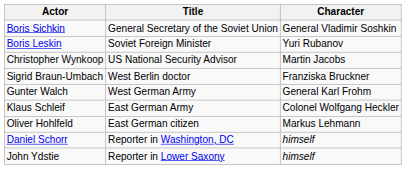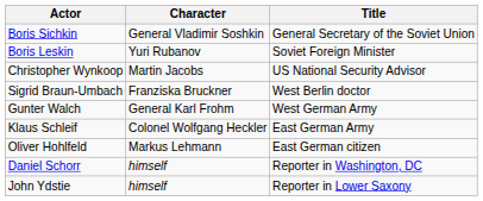 <table class="wikitable">
 <tr>
 <th>Actor</th>
+<th>Character</th>
 <th>Title</th>
-<th>Character</th>
 </tr>
 <tr>
 <td><a href='#'>Boris Sichkin</a></td>
+<td>General Vladimir Soshkin</td>
 <td>General Secretary of the Soviet Union</td>
-<td>General Vladimir Soshkin</td>
 </tr>
 <tr>
 <td><a href='#'>Boris Leskin</a></td>
+<td>Yuri Rubanov</td>
 <td>Soviet Foreign Minister</td>
-<td>Yuri Rubanov</td>
 </tr>
 <tr>
 <td>Christopher Wynkoop</td>
+<td>Martin Jacobs</td>
 <td>US National Security Advisor</td>
-<td>Martin Jacobs</td>
 </tr>
 <tr>
 <td>Sigrid Braun-Umbach</td>
+<td>Franziska Bruckner</td>
 <td>West Berlin doctor</td>
-<td>Franziska Bruckner</td>
 </tr>
 <tr>
 <td>Gunter Walch</td>
+<td>General Karl Frohm</td>
 <td>West German Army</td>
-<td>General Karl Frohm</td>
 </tr>
 <tr>
 <td>Klaus Schleif</td>
+<td>Colonel Wolfgang Heckler</td>
 <td>East German Army</td>
-<td>Colonel Wolfgang Heckler</td>
 </tr>
 <tr>
 <td>Oliver Hohlfeld</td>
+<td>Markus Lehmann</td>
 <td>East German citizen</td>
-<td>Markus Lehmann</td>
 </tr>
 <tr>
 <td><a href='#'>Daniel Schorr</a></td>
+<td><em>himself</em></td>
 <td>Reporter in <a href='#'>Washington, DC</a></td>
-<td><em>himself</em></td>
 </tr>
 <tr>
 <td>John Ydstie</td>
+<td><em>himself</em></td>
 <td>Reporter in <a href='#'>Lower Saxony</a></td>
-<td><em>himself</em></td>
 </tr>
 </table>
